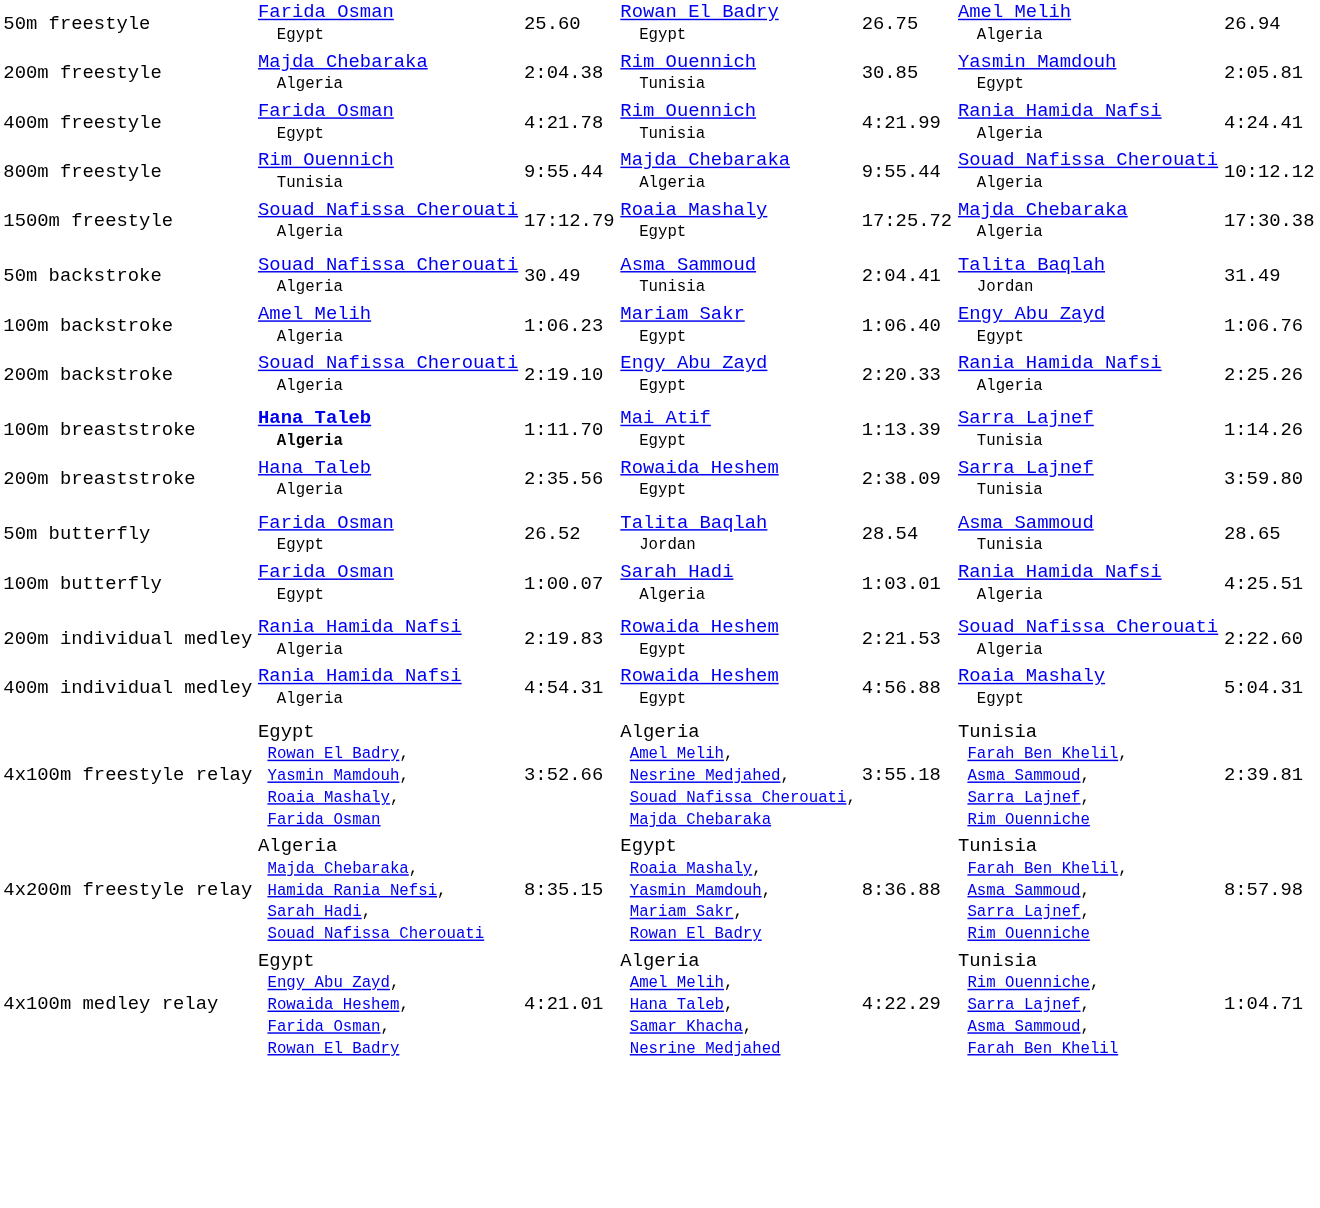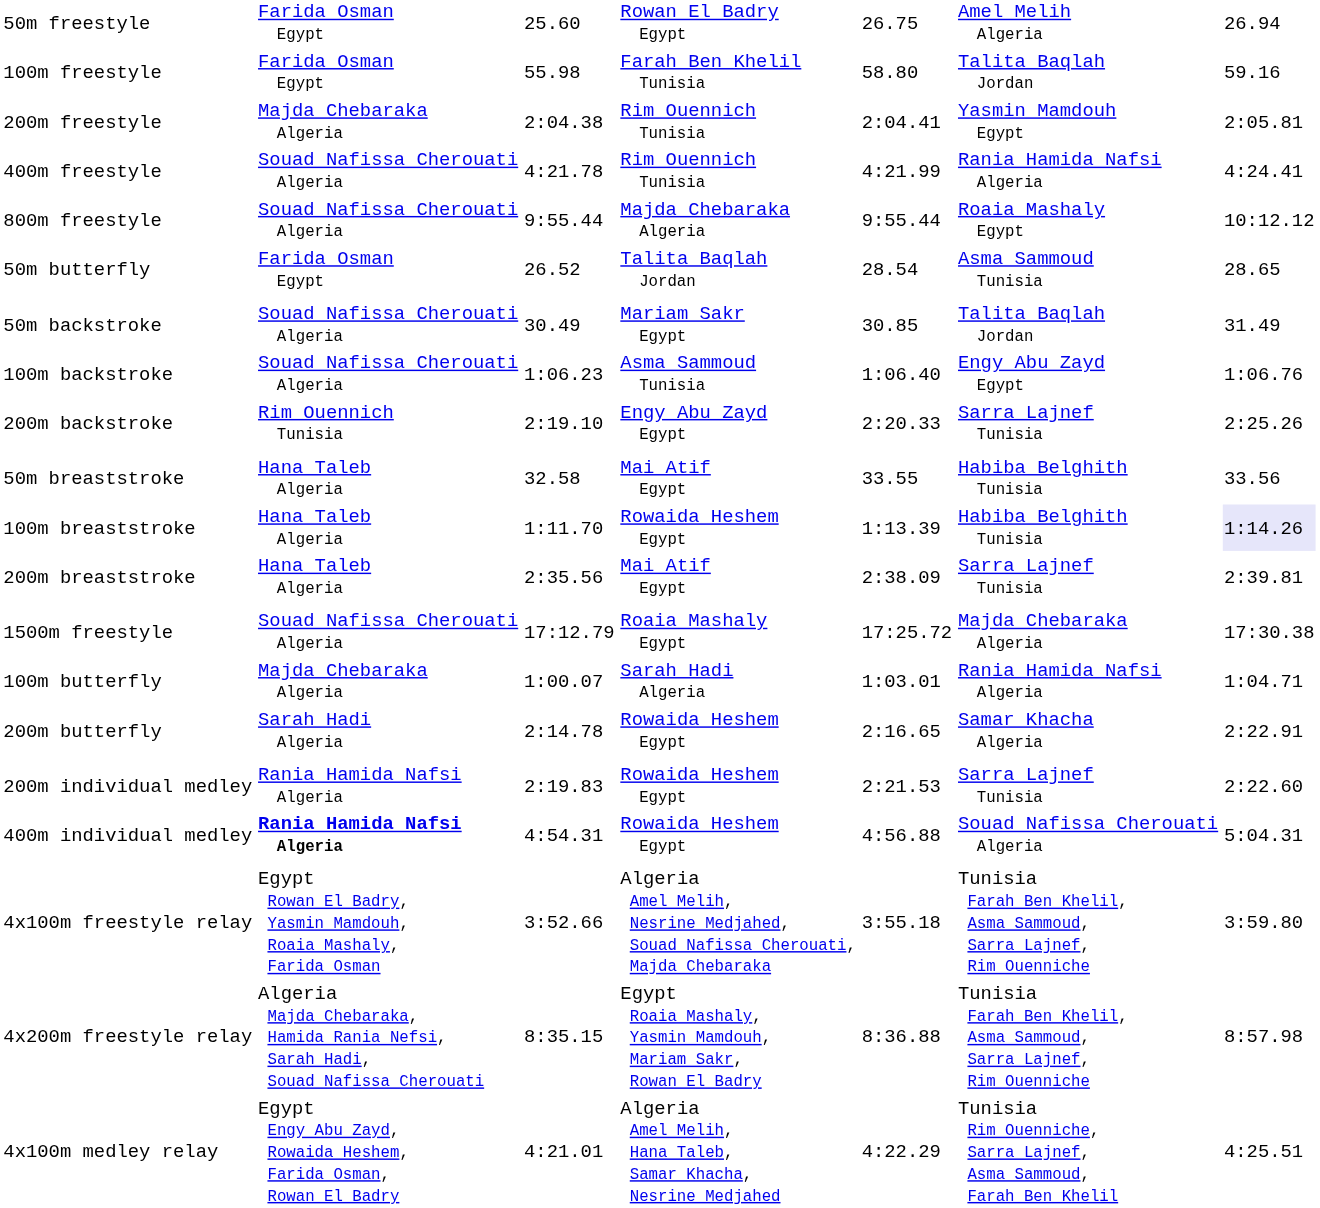 <table>
 <tr>
 <td>50m freestyle</td>
 <td><a href='#'>Farida Osman</a> <small><br>    Egypt </small></td>
 <td>25.60</td>
 <td><a href='#'>Rowan El Badry</a> <small><br>    Egypt </small></td>
 <td>26.75</td>
 <td><a href='#'>Amel Melih</a> <small><br>    Algeria </small></td>
 <td>26.94</td>
 </tr>
 <tr>
+<td>100m freestyle</td>
+<td><a href='#'>Farida Osman</a> <small><br>    Egypt </small></td>
+<td>55.98</td>
+<td><a href='#'>Farah Ben Khelil</a> <small><br>    Tunisia </small></td>
+<td>58.80</td>
+<td><a href='#'>Talita Baqlah</a> <small><br>    Jordan </small></td>
+<td>59.16</td>
+</tr>
+<tr>
 <td>200m freestyle</td>
 <td><a href='#'>Majda Chebaraka</a> <small><br>    Algeria </small></td>
 <td>2:04.38</td>
 <td><a href='#'>Rim Ouennich</a> <small><br>    Tunisia </small></td>
-<td>30.85</td>
+<td>2:04.41</td>
 <td><a href='#'>Yasmin Mamdouh</a> <small><br>    Egypt </small></td>
 <td>2:05.81</td>
 </tr>
 <tr>
 <td>400m freestyle</td>
-<td><a href='#'>Farida Osman</a> <small><br>    Egypt </small></td>
+<td><a href='#'>Souad Nafissa Cherouati</a> <small><br>    Algeria </small></td>
 <td>4:21.78</td>
 <td><a href='#'>Rim Ouennich</a> <small><br>    Tunisia </small></td>
 <td>4:21.99</td>
 <td><a href='#'>Rania Hamida Nafsi</a> <small><br>    Algeria </small></td>
 <td>4:24.41</td>
 </tr>
 <tr>
 <td>800m freestyle</td>
-<td><a href='#'>Rim Ouennich</a> <small><br>    Tunisia </small></td>
+<td><a href='#'>Souad Nafissa Cherouati</a> <small><br>    Algeria </small></td>
 <td>9:55.44</td>
 <td><a href='#'>Majda Chebaraka</a> <small><br>    Algeria </small></td>
 <td>9:55.44</td>
+<td><a href='#'>Roaia Mashaly</a> <small><br>    Egypt </small></td>
+<td>10:12.12</td>
+</tr>
+<tr>
+<td>50m butterfly</td>
+<td><a href='#'>Farida Osman</a> <small><br>    Egypt </small></td>
+<td>26.52</td>
+<td><a href='#'>Talita Baqlah</a> <small><br>    Jordan </small></td>
+<td>28.54</td>
+<td><a href='#'>Asma Sammoud</a> <small><br>    Tunisia </small></td>
+<td>28.65</td>
+</tr>
+<tr>
+<td colspan=7></td>
+</tr>
+<tr>
+<td>50m backstroke</td>
 <td><a href='#'>Souad Nafissa Cherouati</a> <small><br>    Algeria </small></td>
-<td>10:12.12</td>
+<td>30.49</td>
+<td><a href='#'>Mariam Sakr</a> <small><br>    Egypt </small></td>
+<td>30.85</td>
+<td><a href='#'>Talita Baqlah</a> <small><br>    Jordan </small></td>
+<td>31.49</td>
+</tr>
+<tr>
+<td>100m backstroke</td>
+<td><a href='#'>Souad Nafissa Cherouati</a> <small><br>    Algeria </small></td>
+<td>1:06.23</td>
+<td><a href='#'>Asma Sammoud</a> <small><br>    Tunisia </small></td>
+<td>1:06.40</td>
+<td><a href='#'>Engy Abu Zayd</a> <small><br>    Egypt </small></td>
+<td>1:06.76</td>
+</tr>
+<tr>
+<td>200m backstroke</td>
+<td><a href='#'>Rim Ouennich</a> <small><br>    Tunisia </small></td>
+<td>2:19.10</td>
+<td><a href='#'>Engy Abu Zayd</a> <small><br>    Egypt </small></td>
+<td>2:20.33</td>
+<td><a href='#'>Sarra Lajnef</a> <small><br>    Tunisia </small></td>
+<td>2:25.26</td>
+</tr>
+<tr>
+<td colspan=7></td>
+</tr>
+<tr>
+<td>50m breaststroke</td>
+<td><a href='#'>Hana Taleb</a> <small><br>    Algeria </small></td>
+<td>32.58</td>
+<td><a href='#'>Mai Atif</a> <small><br>    Egypt </small></td>
+<td>33.55</td>
+<td><a href='#'>Habiba Belghith</a> <small><br>    Tunisia </small></td>
+<td>33.56</td>
+</tr>
+<tr>
+<td>100m breaststroke</td>
+<td><a href='#'>Hana Taleb</a> <small><br>    Algeria </small></td>
+<td>1:11.70</td>
+<td><a href='#'>Rowaida Heshem</a> <small><br>    Egypt </small></td>
+<td>1:13.39</td>
+<td><a href='#'>Habiba Belghith</a> <small><br>    Tunisia </small></td>
+<td style="background: lavender;">1:14.26</td>
+</tr>
+<tr>
+<td>200m breaststroke</td>
+<td><a href='#'>Hana Taleb</a> <small><br>    Algeria </small></td>
+<td>2:35.56</td>
+<td><a href='#'>Mai Atif</a> <small><br>    Egypt </small></td>
+<td>2:38.09</td>
+<td><a href='#'>Sarra Lajnef</a> <small><br>    Tunisia </small></td>
+<td>2:39.81</td>
+</tr>
+<tr>
+<td colspan=7></td>
 </tr>
 <tr>
 <td>1500m freestyle</td>
 <td><a href='#'>Souad Nafissa Cherouati</a> <small><br>    Algeria </small></td>
 <td>17:12.79</td>
 <td><a href='#'>Roaia Mashaly</a> <small><br>    Egypt </small></td>
 <td>17:25.72</td>
 <td><a href='#'>Majda Chebaraka</a> <small><br>    Algeria </small></td>
 <td>17:30.38</td>
 </tr>
 <tr>
-<td colspan=7></td>
-</tr>
-<tr>
-<td>50m backstroke</td>
-<td><a href='#'>Souad Nafissa Cherouati</a> <small><br>    Algeria </small></td>
-<td>30.49</td>
-<td><a href='#'>Asma Sammoud</a> <small><br>    Tunisia </small></td>
-<td>2:04.41</td>
-<td><a href='#'>Talita Baqlah</a> <small><br>    Jordan </small></td>
-<td>31.49</td>
-</tr>
-<tr>
-<td>100m backstroke</td>
-<td><a href='#'>Amel Melih</a> <small><br>    Algeria </small></td>
-<td>1:06.23</td>
-<td><a href='#'>Mariam Sakr</a> <small><br>    Egypt </small></td>
-<td>1:06.40</td>
-<td><a href='#'>Engy Abu Zayd</a> <small><br>    Egypt </small></td>
-<td>1:06.76</td>
-</tr>
-<tr>
-<td>200m backstroke</td>
-<td><a href='#'>Souad Nafissa Cherouati</a> <small><br>    Algeria </small></td>
-<td>2:19.10</td>
-<td><a href='#'>Engy Abu Zayd</a> <small><br>    Egypt </small></td>
-<td>2:20.33</td>
-<td><a href='#'>Rania Hamida Nafsi</a> <small><br>    Algeria </small></td>
-<td>2:25.26</td>
-</tr>
-<tr>
-<td colspan=7></td>
-</tr>
-<tr>
-<td>100m breaststroke</td>
-<td><strong><a href='#'>Hana Taleb</a> <small><br>    Algeria </small></strong></td>
-<td>1:11.70</td>
-<td><a href='#'>Mai Atif</a> <small><br>    Egypt </small></td>
-<td>1:13.39</td>
-<td><a href='#'>Sarra Lajnef</a> <small><br>    Tunisia </small></td>
-<td>1:14.26</td>
-</tr>
-<tr>
-<td>200m breaststroke</td>
-<td><a href='#'>Hana Taleb</a> <small><br>    Algeria </small></td>
-<td>2:35.56</td>
-<td><a href='#'>Rowaida Heshem</a> <small><br>    Egypt </small></td>
-<td>2:38.09</td>
-<td><a href='#'>Sarra Lajnef</a> <small><br>    Tunisia </small></td>
-<td>3:59.80</td>
-</tr>
-<tr>
-<td colspan=7></td>
-</tr>
-<tr>
-<td>50m butterfly</td>
-<td><a href='#'>Farida Osman</a> <small><br>    Egypt </small></td>
-<td>26.52</td>
-<td><a href='#'>Talita Baqlah</a> <small><br>    Jordan </small></td>
-<td>28.54</td>
-<td><a href='#'>Asma Sammoud</a> <small><br>    Tunisia </small></td>
-<td>28.65</td>
-</tr>
-<tr>
 <td>100m butterfly</td>
-<td><a href='#'>Farida Osman</a> <small><br>    Egypt </small></td>
+<td><a href='#'>Majda Chebaraka</a> <small><br>    Algeria </small></td>
 <td>1:00.07</td>
 <td><a href='#'>Sarah Hadi</a> <small><br>    Algeria </small></td>
 <td>1:03.01</td>
 <td><a href='#'>Rania Hamida Nafsi</a> <small><br>    Algeria </small></td>
-<td>4:25.51</td>
+<td>1:04.71</td>
+</tr>
+<tr>
+<td>200m butterfly</td>
+<td><a href='#'>Sarah Hadi</a> <small><br>    Algeria </small></td>
+<td>2:14.78</td>
+<td><a href='#'>Rowaida Heshem</a> <small><br>    Egypt </small></td>
+<td>2:16.65</td>
+<td><a href='#'>Samar Khacha</a> <small><br>    Algeria </small></td>
+<td>2:22.91</td>
 </tr>
 <tr>
 <td colspan=7></td>
 </tr>
 <tr>
 <td>200m individual medley</td>
 <td><a href='#'>Rania Hamida Nafsi</a> <small><br>    Algeria </small></td>
 <td>2:19.83</td>
 <td><a href='#'>Rowaida Heshem</a> <small><br>    Egypt </small></td>
 <td>2:21.53</td>
-<td><a href='#'>Souad Nafissa Cherouati</a> <small><br>    Algeria </small></td>
+<td><a href='#'>Sarra Lajnef</a> <small><br>    Tunisia </small></td>
 <td>2:22.60</td>
 </tr>
 <tr>
 <td>400m individual medley</td>
-<td><a href='#'>Rania Hamida Nafsi</a> <small><br>    Algeria </small></td>
+<td><strong><a href='#'>Rania Hamida Nafsi</a> <small><br>    Algeria </small></strong></td>
 <td>4:54.31</td>
 <td><a href='#'>Rowaida Heshem</a> <small><br>    Egypt </small></td>
 <td>4:56.88</td>
-<td><a href='#'>Roaia Mashaly</a> <small><br>    Egypt </small></td>
+<td><a href='#'>Souad Nafissa Cherouati</a> <small><br>    Algeria </small></td>
 <td>5:04.31</td>
 </tr>
 <tr>
 <td colspan=7></td>
 </tr>
 <tr>
 <td>4x100m freestyle relay</td>
 <td> Egypt <small><br>  <a href='#'>Rowan El Badry</a>, <br>  <a href='#'>Yasmin Mamdouh</a>, <br>  <a href='#'>Roaia Mashaly</a>, <br>  <a href='#'>Farida Osman</a> </small></td>
 <td>3:52.66</td>
 <td> Algeria <small><br>  <a href='#'>Amel Melih</a>, <br>  <a href='#'>Nesrine Medjahed</a>, <br>  <a href='#'>Souad Nafissa Cherouati</a>, <br>  <a href='#'>Majda Chebaraka</a> </small></td>
 <td>3:55.18</td>
 <td> Tunisia  <small><br>  <a href='#'>Farah Ben Khelil</a>, <br>  <a href='#'>Asma Sammoud</a>, <br>  <a href='#'>Sarra Lajnef</a>, <br>  <a href='#'>Rim Ouenniche</a> </small></td>
-<td>2:39.81</td>
+<td>3:59.80</td>
 </tr>
 <tr>
 <td>4x200m freestyle relay</td>
 <td> Algeria <small><br>  <a href='#'>Majda Chebaraka</a>, <br>  <a href='#'>Hamida Rania Nefsi</a>, <br>  <a href='#'>Sarah Hadi</a>, <br>  <a href='#'>Souad Nafissa Cherouati</a> </small></td>
 <td>8:35.15</td>
 <td> Egypt <small><br>  <a href='#'>Roaia Mashaly</a>, <br>  <a href='#'>Yasmin Mamdouh</a>, <br>  <a href='#'>Mariam Sakr</a>, <br>  <a href='#'>Rowan El Badry</a> </small></td>
 <td>8:36.88</td>
 <td> Tunisia  <small><br>  <a href='#'>Farah Ben Khelil</a>, <br>  <a href='#'>Asma Sammoud</a>, <br>  <a href='#'>Sarra Lajnef</a>, <br>  <a href='#'>Rim Ouenniche</a> </small></td>
 <td>8:57.98</td>
 </tr>
 <tr>
 <td>4x100m medley relay</td>
 <td> Egypt <small><br>  <a href='#'>Engy Abu Zayd</a>, <br>  <a href='#'>Rowaida Heshem</a>, <br>  <a href='#'>Farida Osman</a>, <br>  <a href='#'>Rowan El Badry</a> </small></td>
 <td>4:21.01</td>
 <td> Algeria <small><br>  <a href='#'>Amel Melih</a>, <br>  <a href='#'>Hana Taleb</a>, <br>  <a href='#'>Samar Khacha</a>, <br>  <a href='#'>Nesrine Medjahed</a> </small></td>
 <td>4:22.29</td>
 <td> Tunisia  <small><br>  <a href='#'>Rim Ouenniche</a>, <br>  <a href='#'>Sarra Lajnef</a>, <br>  <a href='#'>Asma Sammoud</a>, <br>  <a href='#'>Farah Ben Khelil </a> </small></td>
-<td>1:04.71</td>
+<td>4:25.51</td>
 </tr>
 <tr>
 </tr>
 </table>
